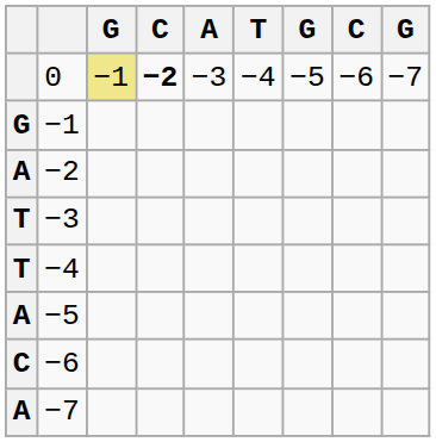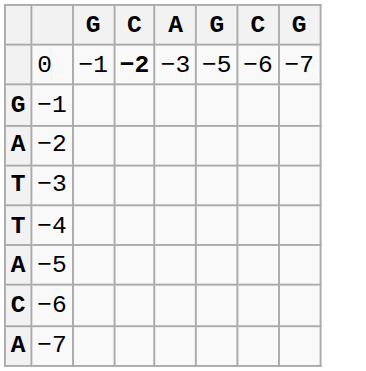 <table class="wikitable">
 <tr>
 <th></th>
 <th></th>
 <th>G</th>
 <th>C</th>
 <th>A</th>
-<th>T</th>
 <th>G</th>
 <th>C</th>
 <th>G</th>
 </tr>
 <tr>
 <th scope="row"></th>
 <td>0</td>
-<td style="background: khaki;">−1</td>
+<td>−1</td>
 <td><strong>−2</strong></td>
 <td>−3</td>
-<td>−4</td>
 <td>−5</td>
 <td>−6</td>
 <td>−7</td>
 </tr>
 <tr>
 <th scope="row">G</th>
 <td>−1</td>
-<td></td>
 <td></td>
 <td></td>
 <td></td>
 <td></td>
 <td></td>
 <td></td>
 </tr>
 <tr>
 <th scope="row">A</th>
 <td>−2</td>
 <td></td>
 <td></td>
 <td></td>
 <td></td>
 <td></td>
 <td></td>
-<td></td>
 </tr>
 <tr>
 <th scope="row">T</th>
 <td>−3</td>
-<td></td>
 <td></td>
 <td></td>
 <td></td>
 <td></td>
 <td></td>
 <td></td>
 </tr>
 <tr>
 <th scope="row">T</th>
 <td>−4</td>
 <td></td>
 <td></td>
 <td></td>
 <td></td>
 <td></td>
 <td></td>
-<td></td>
 </tr>
 <tr>
 <th scope="row">A</th>
 <td>−5</td>
-<td></td>
 <td></td>
 <td></td>
 <td></td>
 <td></td>
 <td></td>
 <td></td>
 </tr>
 <tr>
 <th scope="row">C</th>
 <td>−6</td>
 <td></td>
 <td></td>
 <td></td>
 <td></td>
 <td></td>
 <td></td>
-<td></td>
 </tr>
 <tr>
 <th scope="row">A</th>
 <td>−7</td>
 <td></td>
 <td></td>
 <td></td>
 <td></td>
 <td></td>
 <td></td>
-<td></td>
 </tr>
 </table>
